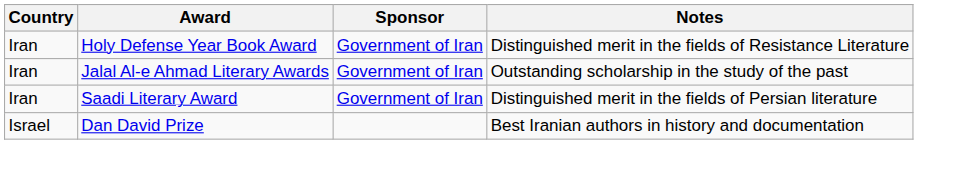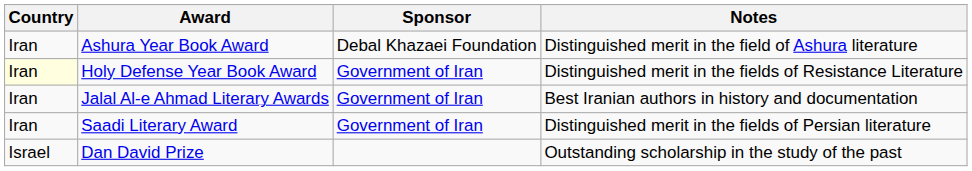 <table class="wikitable sortable">
 <tr>
 <th>Country</th>
 <th>Award</th>
 <th>Sponsor</th>
 <th>Notes</th>
 </tr>
 <tr>
 <td>Iran</td>
+<td><a href='#'>Ashura Year Book Award</a></td>
+<td>Debal Khazaei Foundation</td>
+<td>Distinguished merit in the field of <a href='#'>Ashura</a> literature</td>
+</tr>
+<tr>
+<td style="background: lightyellow;">Iran</td>
 <td><a href='#'>Holy Defense Year Book Award</a></td>
 <td><a href='#'>Government of Iran</a></td>
 <td>Distinguished merit in the fields of Resistance Literature</td>
 </tr>
 <tr>
 <td>Iran</td>
 <td><a href='#'>Jalal Al-e Ahmad Literary Awards</a></td>
 <td><a href='#'>Government of Iran</a></td>
-<td>Outstanding scholarship in the study of the past</td>
+<td>Best Iranian authors in history and documentation</td>
 </tr>
 <tr>
 <td>Iran</td>
 <td><a href='#'>Saadi Literary Award</a></td>
 <td><a href='#'>Government of Iran</a></td>
 <td>Distinguished merit in the fields of Persian literature</td>
 </tr>
 <tr>
 <td>Israel</td>
 <td><a href='#'>Dan David Prize</a></td>
 <td></td>
-<td>Best Iranian authors in history and documentation</td>
+<td>Outstanding scholarship in the study of the past</td>
 </tr>
 </table>
